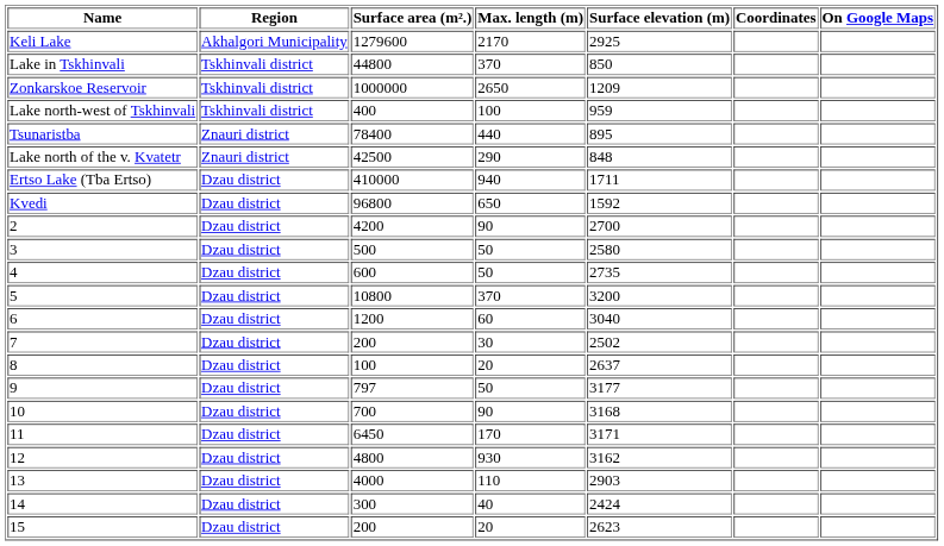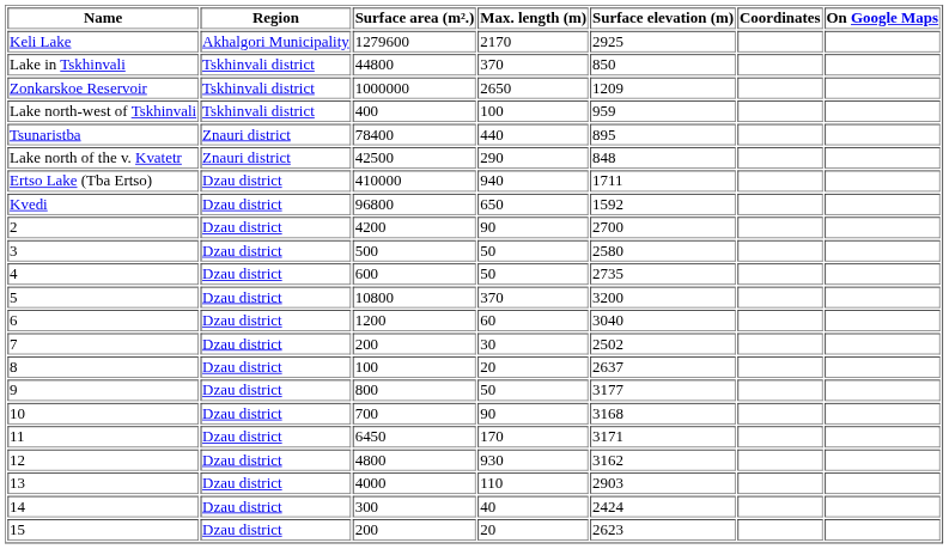 <table class="standard sortable" border="1">
 <tr>
 <th>Name</th>
 <th>Region</th>
 <th>Surface area (m².)</th>
 <th>Max. length (m)</th>
 <th>Surface elevation (m)</th>
 <th>Coordinates</th>
 <th>On <a href='#'>Google Maps</a></th>
 </tr>
 <tr>
 <td><a href='#'>Keli Lake</a></td>
 <td><a href='#'>Akhalgori Municipality</a></td>
 <td>1279600</td>
 <td>2170</td>
 <td>2925</td>
 <td></td>
 <td></td>
 </tr>
 <tr>
 <td>Lake in <a href='#'>Tskhinvali</a></td>
 <td><a href='#'>Tskhinvali district</a></td>
 <td>44800</td>
 <td>370</td>
 <td>850</td>
 <td></td>
 <td></td>
 </tr>
 <tr>
 <td><a href='#'>Zonkarskoe Reservoir</a></td>
 <td><a href='#'>Tskhinvali district</a></td>
 <td>1000000</td>
 <td>2650</td>
 <td>1209</td>
 <td></td>
 <td></td>
 </tr>
 <tr>
 <td>Lake north-west of <a href='#'>Tskhinvali</a></td>
 <td><a href='#'>Tskhinvali district</a></td>
 <td>400</td>
 <td>100</td>
 <td>959</td>
 <td></td>
 <td></td>
 </tr>
 <tr>
 <td><a href='#'>Tsunaristba</a></td>
 <td><a href='#'>Znauri district</a></td>
 <td>78400</td>
 <td>440</td>
 <td>895</td>
 <td></td>
 <td></td>
 </tr>
 <tr>
 <td>Lake north of the v. <a href='#'>Kvatetr</a></td>
 <td><a href='#'>Znauri district</a></td>
 <td>42500</td>
 <td>290</td>
 <td>848</td>
 <td></td>
 <td></td>
 </tr>
 <tr>
 <td><a href='#'>Ertso Lake</a> (Tba Ertso)</td>
 <td><a href='#'>Dzau district</a></td>
 <td>410000</td>
 <td>940</td>
 <td>1711</td>
 <td></td>
 <td></td>
 </tr>
 <tr>
 <td><a href='#'>Kvedi</a></td>
 <td><a href='#'>Dzau district</a></td>
 <td>96800</td>
 <td>650</td>
 <td>1592</td>
 <td></td>
 <td></td>
 </tr>
 <tr>
 <td>2</td>
 <td><a href='#'>Dzau district</a></td>
 <td>4200</td>
 <td>90</td>
 <td>2700</td>
 <td></td>
 <td></td>
 </tr>
 <tr>
 <td>3</td>
 <td><a href='#'>Dzau district</a></td>
 <td>500</td>
 <td>50</td>
 <td>2580</td>
 <td></td>
 <td></td>
 </tr>
 <tr>
 <td>4</td>
 <td><a href='#'>Dzau district</a></td>
 <td>600</td>
 <td>50</td>
 <td>2735</td>
 <td></td>
 <td></td>
 </tr>
 <tr>
 <td>5</td>
 <td><a href='#'>Dzau district</a></td>
 <td>10800</td>
 <td>370</td>
 <td>3200</td>
 <td></td>
 <td></td>
 </tr>
 <tr>
 <td>6</td>
 <td><a href='#'>Dzau district</a></td>
 <td>1200</td>
 <td>60</td>
 <td>3040</td>
 <td></td>
 <td></td>
 </tr>
 <tr>
 <td>7</td>
 <td><a href='#'>Dzau district</a></td>
 <td>200</td>
 <td>30</td>
 <td>2502</td>
 <td></td>
 <td></td>
 </tr>
 <tr>
 <td>8</td>
 <td><a href='#'>Dzau district</a></td>
 <td>100</td>
 <td>20</td>
 <td>2637</td>
 <td></td>
 <td></td>
 </tr>
 <tr>
 <td>9</td>
 <td><a href='#'>Dzau district</a></td>
-<td>797</td>
+<td>800</td>
 <td>50</td>
 <td>3177</td>
 <td></td>
 <td></td>
 </tr>
 <tr>
 <td>10</td>
 <td><a href='#'>Dzau district</a></td>
 <td>700</td>
 <td>90</td>
 <td>3168</td>
 <td></td>
 <td></td>
 </tr>
 <tr>
 <td>11</td>
 <td><a href='#'>Dzau district</a></td>
 <td>6450</td>
 <td>170</td>
 <td>3171</td>
 <td></td>
 <td></td>
 </tr>
 <tr>
 <td>12</td>
 <td><a href='#'>Dzau district</a></td>
 <td>4800</td>
 <td>930</td>
 <td>3162</td>
 <td></td>
 <td></td>
 </tr>
 <tr>
 <td>13</td>
 <td><a href='#'>Dzau district</a></td>
 <td>4000</td>
 <td>110</td>
 <td>2903</td>
 <td></td>
 <td></td>
 </tr>
 <tr>
 <td>14</td>
 <td><a href='#'>Dzau district</a></td>
 <td>300</td>
 <td>40</td>
 <td>2424</td>
 <td></td>
 <td></td>
 </tr>
 <tr>
 <td>15</td>
 <td><a href='#'>Dzau district</a></td>
 <td>200</td>
 <td>20</td>
 <td>2623</td>
 <td></td>
 <td></td>
 </tr>
 </table>
